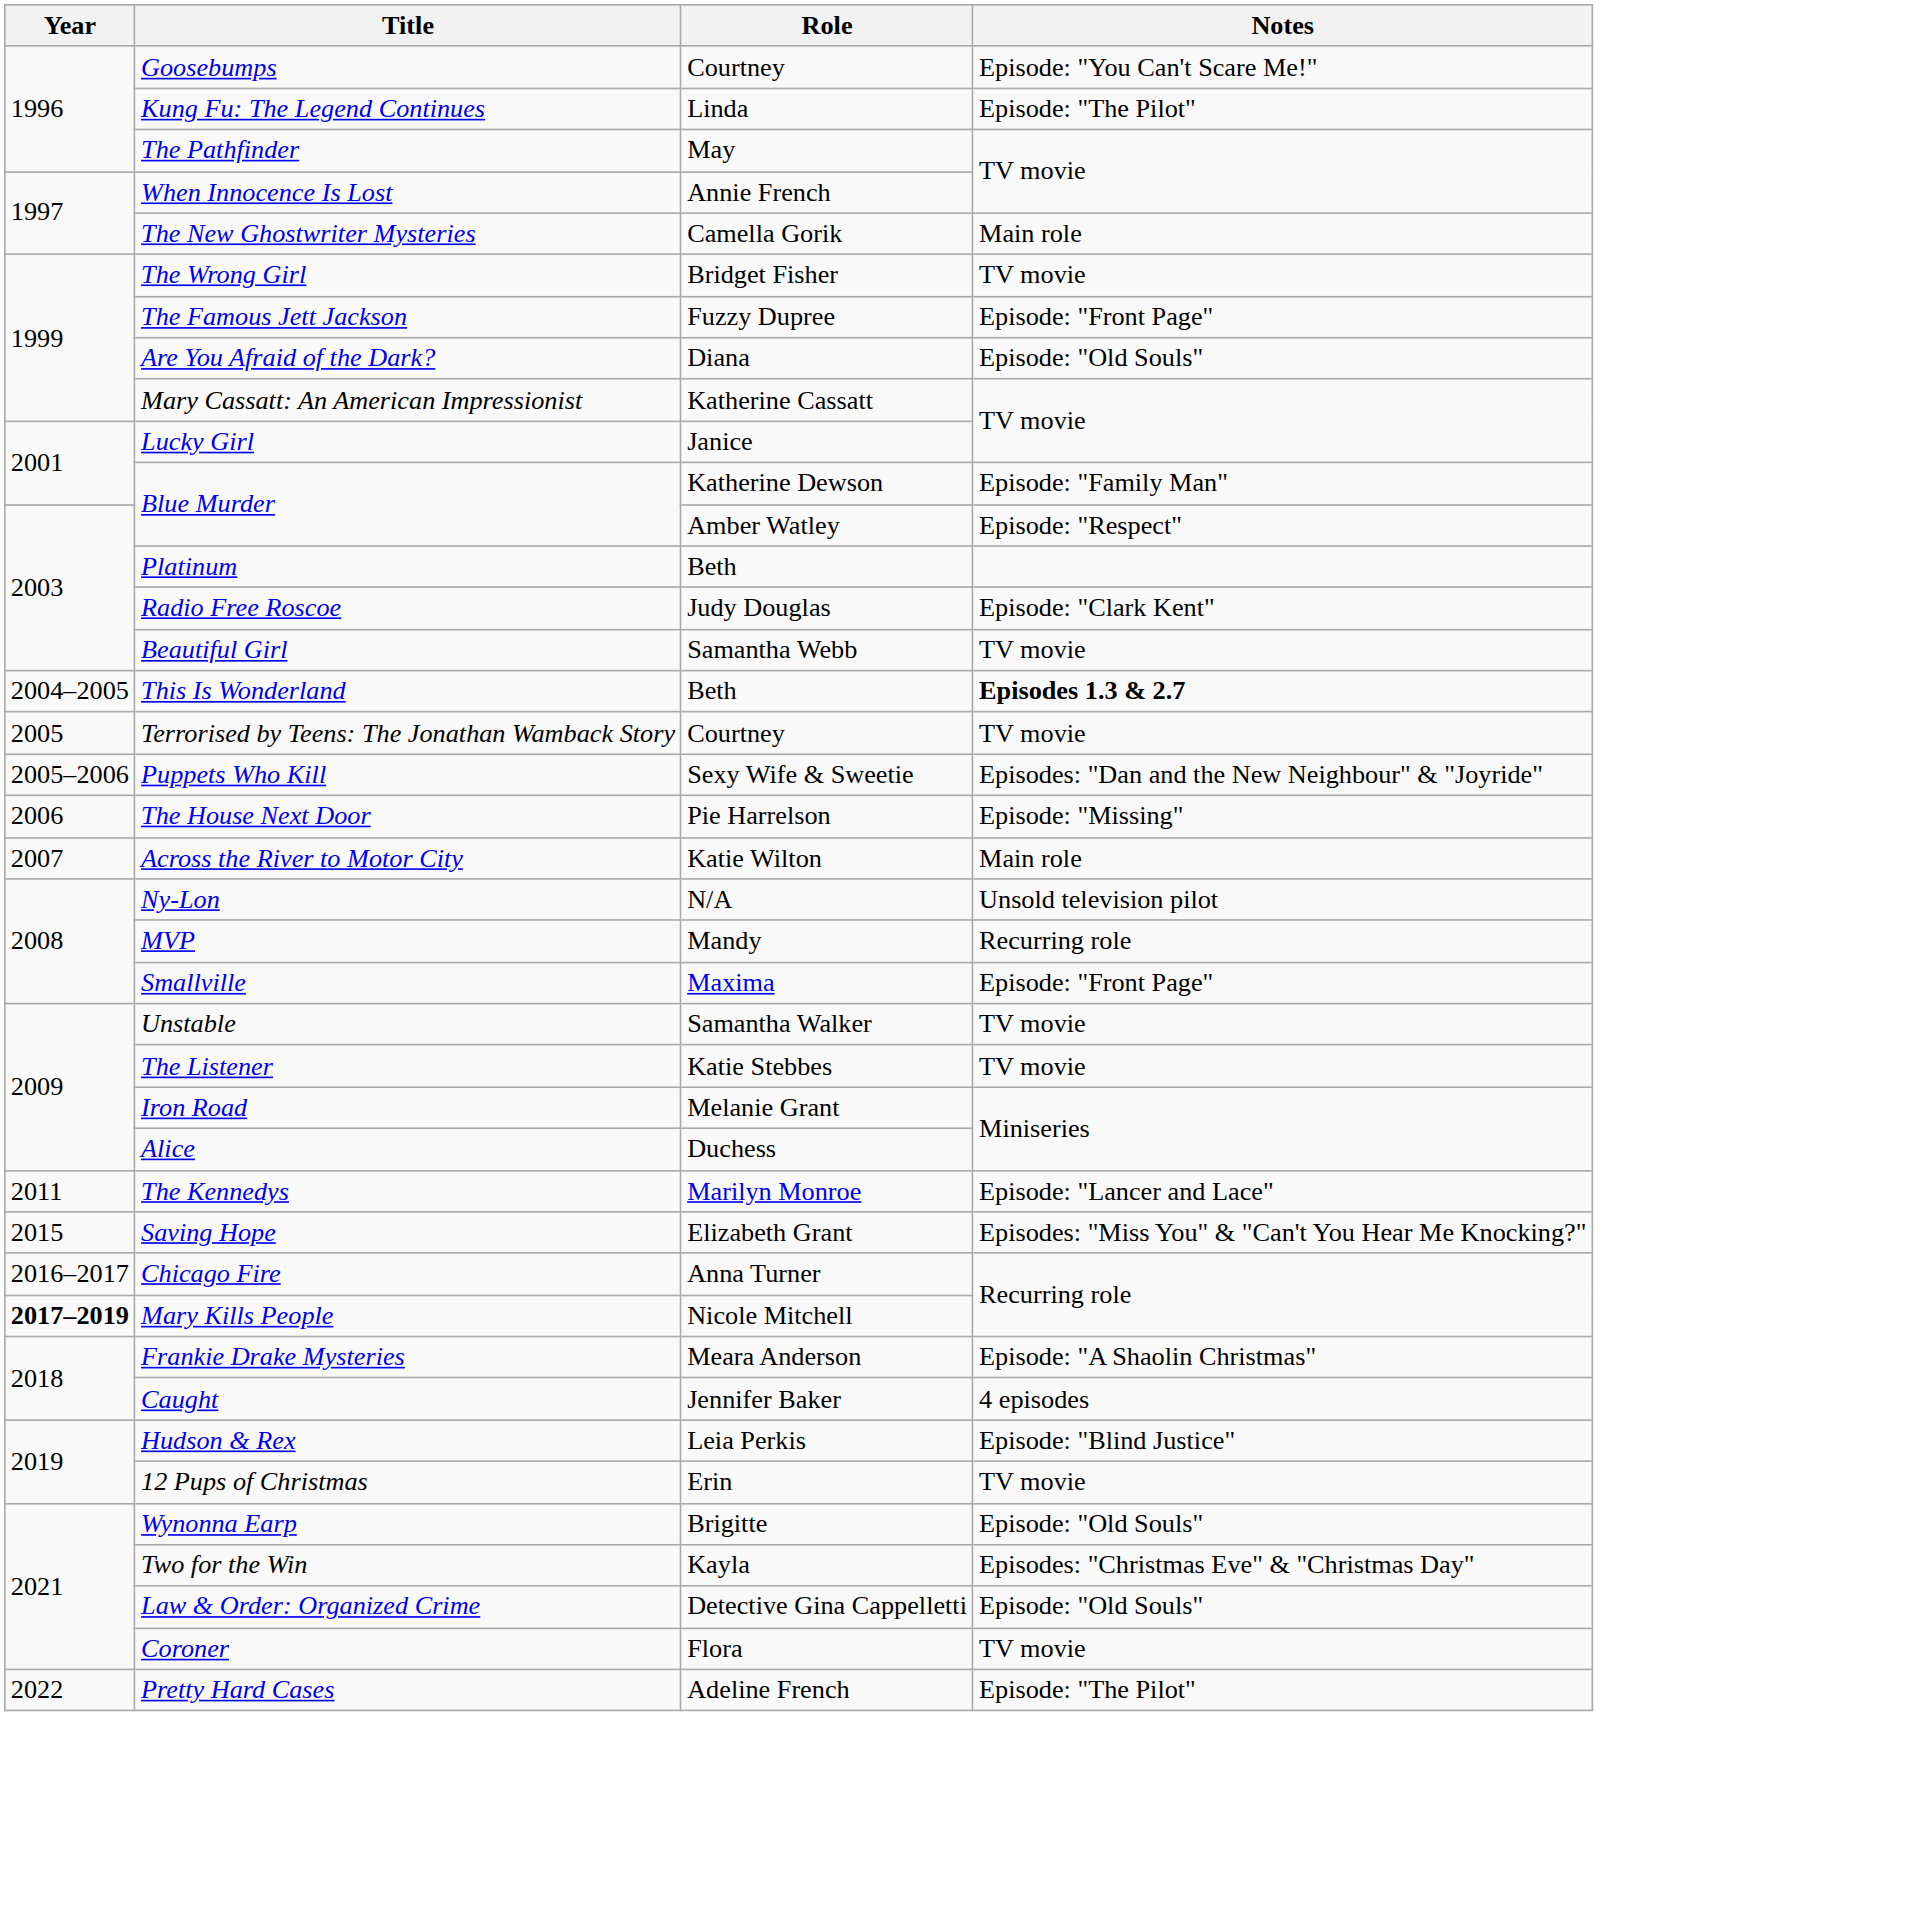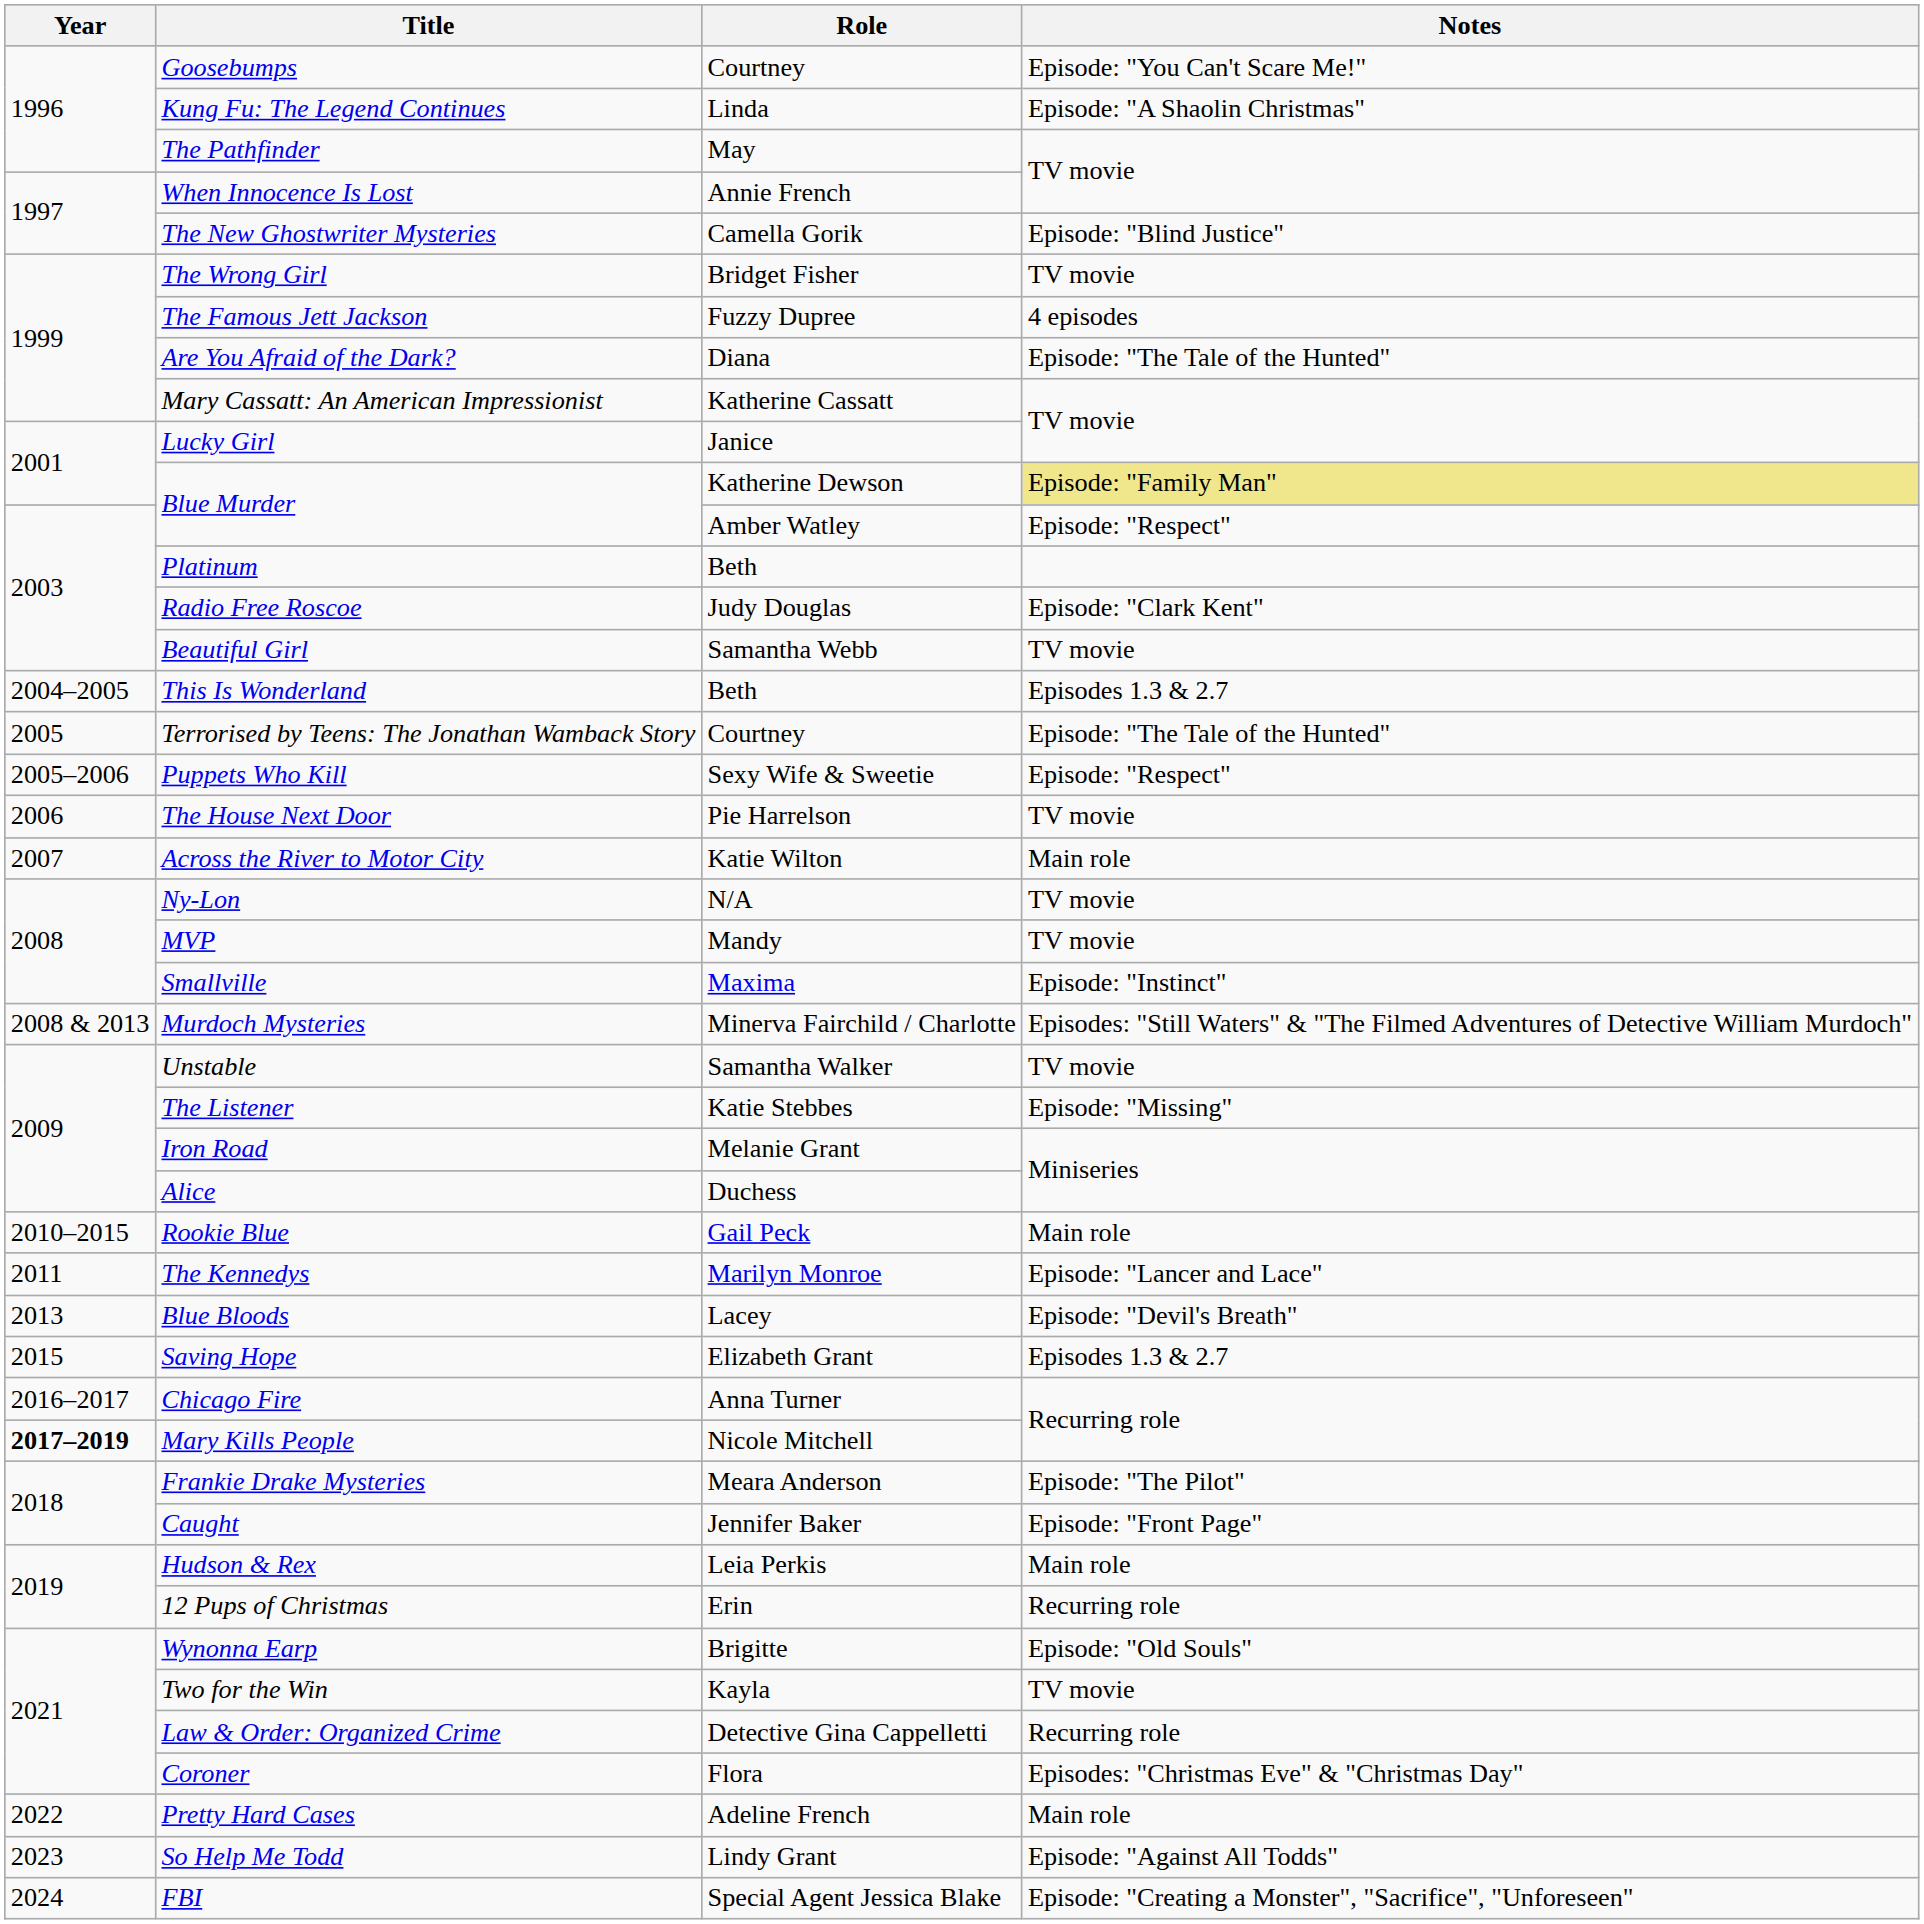 <table class="wikitable sortable">
 <tr>
 <th>Year</th>
 <th>Title</th>
 <th>Role</th>
 <th class="unsortable">Notes</th>
 </tr>
 <tr>
 <td rowspan=3>1996</td>
 <td><em><a href='#'>Goosebumps</a></em></td>
 <td>Courtney</td>
 <td>Episode: "You Can't Scare Me!"</td>
 </tr>
 <tr>
 <td><em><a href='#'>Kung Fu: The Legend Continues</a></em></td>
 <td>Linda</td>
-<td>Episode: "The Pilot"</td>
+<td>Episode: "A Shaolin Christmas"</td>
 </tr>
 <tr>
 <td data-sort-value="Pathfinder, The"><em><a href='#'>The Pathfinder</a></em></td>
 <td>May</td>
 <td rowspan=2>TV movie</td>
 </tr>
 <tr>
 <td rowspan=2>1997</td>
 <td><em><a href='#'>When Innocence Is Lost</a></em></td>
 <td>Annie French</td>
 </tr>
 <tr>
 <td data-sort-value="New Ghostwriter Mysteries, The"><em><a href='#'>The New Ghostwriter Mysteries</a></em></td>
 <td>Camella Gorik</td>
-<td>Main role</td>
+<td>Episode: "Blind Justice"</td>
 </tr>
 <tr>
 <td rowspan=4>1999</td>
 <td data-sort-value="Wrong Girl, The"><em><a href='#'>The Wrong Girl</a></em></td>
 <td>Bridget Fisher</td>
 <td>TV movie</td>
 </tr>
 <tr>
 <td data-sort-value="Famous Jett Jackson, The"><em><a href='#'>The Famous Jett Jackson</a></em></td>
 <td>Fuzzy Dupree</td>
-<td>Episode: "Front Page"</td>
+<td>4 episodes</td>
 </tr>
 <tr>
 <td><em><a href='#'>Are You Afraid of the Dark?</a></em></td>
 <td>Diana</td>
-<td>Episode:  "Old Souls"</td>
+<td>Episode: "The Tale of the Hunted"</td>
 </tr>
 <tr>
 <td><em>Mary Cassatt: An American Impressionist</em></td>
 <td>Katherine Cassatt</td>
 <td rowspan=2>TV movie</td>
 </tr>
 <tr>
 <td rowspan=2>2001</td>
 <td><em><a href='#'>Lucky Girl</a></em></td>
 <td>Janice</td>
 </tr>
 <tr>
 <td rowspan=2><em><a href='#'>Blue Murder</a></em></td>
 <td>Katherine Dewson</td>
-<td>Episode: "Family Man"</td>
+<td style="background: khaki;">Episode: "Family Man"</td>
 </tr>
 <tr>
 <td rowspan=4>2003</td>
 <td>Amber Watley</td>
 <td>Episode: "Respect"</td>
 </tr>
 <tr>
 <td><em><a href='#'>Platinum</a></em></td>
 <td>Beth</td>
 <td></td>
 </tr>
 <tr>
 <td><em><a href='#'>Radio Free Roscoe</a></em></td>
 <td>Judy Douglas</td>
 <td>Episode: "Clark Kent"</td>
 </tr>
 <tr>
 <td><em><a href='#'>Beautiful Girl</a></em></td>
 <td>Samantha Webb</td>
 <td>TV movie</td>
 </tr>
 <tr>
 <td>2004–2005</td>
 <td><em><a href='#'>This Is Wonderland</a></em></td>
 <td>Beth</td>
-<td><strong>Episodes 1.3 & 2.7</strong></td>
+<td>Episodes 1.3 & 2.7</td>
 </tr>
 <tr>
 <td>2005</td>
 <td><em>Terrorised by Teens: The Jonathan Wamback Story</em></td>
 <td>Courtney</td>
-<td>TV movie</td>
+<td>Episode: "The Tale of the Hunted"</td>
 </tr>
 <tr>
 <td>2005–2006</td>
 <td><em><a href='#'>Puppets Who Kill</a></em></td>
 <td>Sexy Wife & Sweetie</td>
-<td>Episodes: "Dan and the New Neighbour" & "Joyride"</td>
+<td>Episode: "Respect"</td>
 </tr>
 <tr>
 <td>2006</td>
 <td data-sort-value="House Next Door, The"><em><a href='#'>The House Next Door</a></em></td>
 <td>Pie Harrelson</td>
-<td>Episode: "Missing"</td>
+<td>TV movie</td>
 </tr>
 <tr>
 <td>2007</td>
 <td><em><a href='#'>Across the River to Motor City</a></em></td>
 <td>Katie Wilton</td>
 <td>Main role</td>
 </tr>
 <tr>
 <td rowspan=3>2008</td>
 <td><em><a href='#'>Ny-Lon</a></em></td>
 <td>N/A</td>
-<td>Unsold television pilot</td>
+<td>TV movie</td>
 </tr>
 <tr>
 <td><em><a href='#'>MVP</a></em></td>
 <td>Mandy</td>
-<td>Recurring role</td>
+<td>TV movie</td>
 </tr>
 <tr>
 <td><em><a href='#'>Smallville</a></em></td>
 <td><a href='#'>Maxima</a></td>
-<td>Episode: "Front Page"</td>
+<td>Episode: "Instinct"</td>
+</tr>
+<tr>
+<td>2008 & 2013</td>
+<td><em><a href='#'>Murdoch Mysteries</a></em></td>
+<td>Minerva Fairchild / Charlotte</td>
+<td>Episodes: "Still Waters" & "The Filmed Adventures of Detective William Murdoch"</td>
 </tr>
 <tr>
 <td rowspan=4>2009</td>
 <td><em>Unstable</em></td>
 <td>Samantha Walker</td>
 <td>TV movie</td>
 </tr>
 <tr>
 <td data-sort-value="Listener, The"><em><a href='#'>The Listener</a></em></td>
 <td>Katie Stebbes</td>
-<td>TV movie</td>
+<td>Episode: "Missing"</td>
 </tr>
 <tr>
 <td><em><a href='#'>Iron Road</a></em></td>
 <td>Melanie Grant</td>
 <td rowspan=2>Miniseries</td>
 </tr>
 <tr>
 <td><em><a href='#'>Alice</a></em></td>
 <td>Duchess</td>
 </tr>
 <tr>
+<td>2010–2015</td>
+<td><em><a href='#'>Rookie Blue</a></em></td>
+<td><a href='#'>Gail Peck</a></td>
+<td>Main role</td>
+</tr>
+<tr>
 <td>2011</td>
 <td data-sort-value="Kennedys, The"><em><a href='#'>The Kennedys</a></em></td>
 <td><a href='#'>Marilyn Monroe</a></td>
 <td>Episode: "Lancer and Lace"</td>
 </tr>
 <tr>
+<td>2013</td>
+<td><em><a href='#'>Blue Bloods</a></em></td>
+<td>Lacey</td>
+<td>Episode: "Devil's Breath"</td>
+</tr>
+<tr>
 <td>2015</td>
 <td><em><a href='#'>Saving Hope</a></em></td>
 <td>Elizabeth Grant</td>
-<td>Episodes: "Miss You" & "Can't You Hear Me Knocking?"</td>
+<td>Episodes 1.3 & 2.7</td>
 </tr>
 <tr>
 <td>2016–2017</td>
 <td><em><a href='#'>Chicago Fire</a></em></td>
 <td>Anna Turner</td>
 <td rowspan=2>Recurring role</td>
 </tr>
 <tr>
 <td><strong>2017–2019</strong></td>
 <td><em><a href='#'>Mary Kills People</a></em></td>
 <td>Nicole Mitchell</td>
 </tr>
 <tr>
 <td rowspan=2>2018</td>
 <td><em><a href='#'>Frankie Drake Mysteries</a></em></td>
 <td>Meara Anderson</td>
-<td>Episode: "A Shaolin Christmas"</td>
+<td>Episode: "The Pilot"</td>
 </tr>
 <tr>
 <td><em><a href='#'>Caught</a></em></td>
 <td>Jennifer Baker</td>
-<td>4 episodes</td>
+<td>Episode: "Front Page"</td>
 </tr>
 <tr>
 <td rowspan=2>2019</td>
 <td><em><a href='#'>Hudson & Rex</a></em></td>
 <td>Leia Perkis</td>
-<td>Episode: "Blind Justice"</td>
+<td>Main role</td>
 </tr>
 <tr>
 <td><em>12 Pups of Christmas</em></td>
 <td>Erin</td>
-<td>TV movie</td>
+<td>Recurring role</td>
 </tr>
 <tr>
 <td rowspan=4>2021</td>
 <td><em><a href='#'>Wynonna Earp</a></em></td>
 <td>Brigitte</td>
 <td>Episode:  "Old Souls"</td>
 </tr>
 <tr>
 <td><em>Two for the Win</em></td>
 <td>Kayla</td>
-<td>Episodes: "Christmas Eve" & "Christmas Day"</td>
+<td>TV movie</td>
 </tr>
 <tr>
 <td><em><a href='#'>Law & Order: Organized Crime</a></em></td>
 <td>Detective Gina Cappelletti</td>
-<td>Episode:  "Old Souls"</td>
+<td>Recurring role</td>
 </tr>
 <tr>
 <td><em><a href='#'>Coroner</a></em></td>
 <td>Flora</td>
-<td>TV movie</td>
+<td>Episodes: "Christmas Eve" & "Christmas Day"</td>
 </tr>
 <tr>
 <td>2022</td>
 <td><em><a href='#'>Pretty Hard Cases</a></em></td>
 <td>Adeline French</td>
-<td>Episode: "The Pilot"</td>
+<td>Main role</td>
+</tr>
+<tr>
+<td>2023</td>
+<td><em><a href='#'>So Help Me Todd</a></em></td>
+<td>Lindy Grant</td>
+<td>Episode: "Against All Todds"</td>
+</tr>
+<tr>
+<td>2024</td>
+<td><em><a href='#'>FBI</a></em></td>
+<td>Special Agent Jessica Blake</td>
+<td>Episode: "Creating a Monster", "Sacrifice", "Unforeseen"</td>
 </tr>
 </table>
